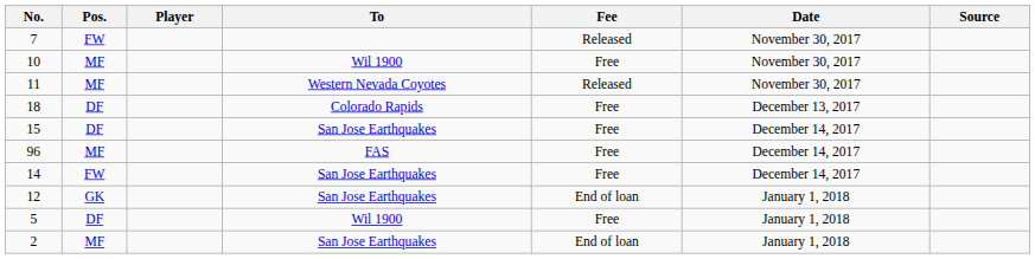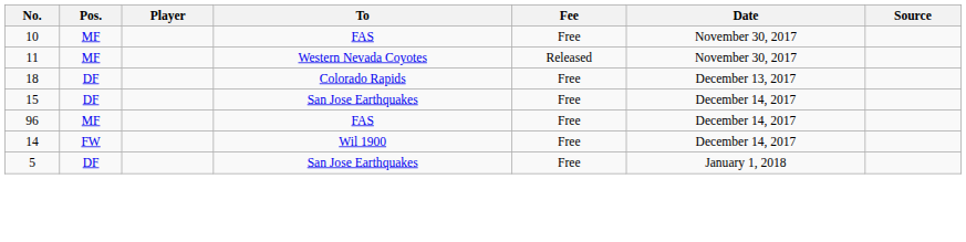 <table class="wikitable sortable" style="width:90%; text-align:center; font-size:95%; text-align:center">
 <tr>
 <th>No.</th>
 <th>Pos.</th>
 <th>Player</th>
 <th>To</th>
 <th>Fee</th>
 <th>Date</th>
 <th class="unsortable">Source</th>
 </tr>
 <tr>
-<td>7</td>
-<td><a href='#'>FW</a></td>
-<td> </td>
-<td></td>
-<td>Released</td>
-<td>November 30, 2017</td>
-<td></td>
-</tr>
-<tr>
 <td>10</td>
 <td><a href='#'>MF</a></td>
 <td> </td>
-<td><a href='#'>Wil 1900</a> </td>
+<td><a href='#'>FAS</a> </td>
 <td>Free</td>
 <td>November 30, 2017</td>
 <td></td>
 </tr>
 <tr>
 <td>11</td>
 <td><a href='#'>MF</a></td>
 <td> </td>
 <td><a href='#'>Western Nevada Coyotes</a> </td>
 <td>Released</td>
 <td>November 30, 2017</td>
 <td></td>
 </tr>
 <tr>
 <td>18</td>
 <td><a href='#'>DF</a></td>
 <td> </td>
 <td><a href='#'>Colorado Rapids</a> </td>
 <td>Free</td>
 <td>December 13, 2017</td>
 <td></td>
 </tr>
 <tr>
 <td>15</td>
 <td><a href='#'>DF</a></td>
 <td> </td>
 <td><a href='#'>San Jose Earthquakes</a> </td>
 <td>Free</td>
 <td>December 14, 2017</td>
 <td></td>
 </tr>
 <tr>
 <td>96</td>
 <td><a href='#'>MF</a></td>
 <td> </td>
 <td><a href='#'>FAS</a> </td>
 <td>Free</td>
 <td>December 14, 2017</td>
 <td></td>
 </tr>
 <tr>
 <td>14</td>
 <td><a href='#'>FW</a></td>
 <td> </td>
-<td><a href='#'>San Jose Earthquakes</a> </td>
+<td><a href='#'>Wil 1900</a> </td>
 <td>Free</td>
 <td>December 14, 2017</td>
-<td></td>
-</tr>
-<tr>
-<td>12</td>
-<td><a href='#'>GK</a></td>
-<td> </td>
-<td><a href='#'>San Jose Earthquakes</a> </td>
-<td>End of loan</td>
-<td>January 1, 2018</td>
 <td></td>
 </tr>
 <tr>
 <td>5</td>
 <td><a href='#'>DF</a></td>
 <td> </td>
-<td><a href='#'>Wil 1900</a> </td>
+<td><a href='#'>San Jose Earthquakes</a> </td>
 <td>Free</td>
 <td>January 1, 2018</td>
 <td></td>
 </tr>
-<tr>
-<td>2</td>
-<td><a href='#'>MF</a></td>
-<td> </td>
-<td><a href='#'>San Jose Earthquakes</a> </td>
-<td>End of loan</td>
-<td>January 1, 2018</td>
-<td></td>
-</tr>
 </table>
